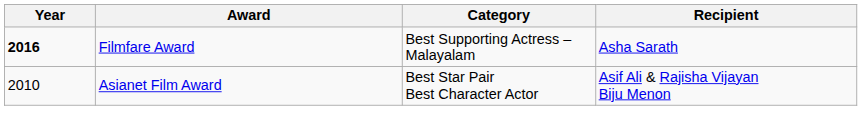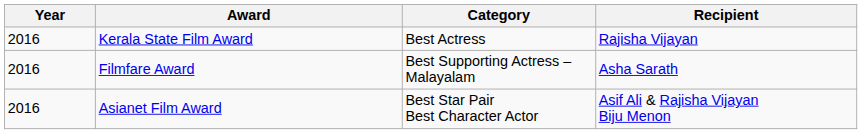 <table class="wikitable plainrowheaders sortable" style="width:75%">
 <tr>
 <th scope="col" style="width:8%">Year</th>
 <th scope="col" style="width:27%">Award</th>
 <th scope="col" style="width:17%">Category</th>
 <th scope="col" style="width:23%">Recipient</th>
 </tr>
 <tr>
-<td><strong>2016</strong></td>
+<td>2016</td>
+<td><a href='#'>Kerala State Film Award</a></td>
+<td>Best Actress</td>
+<td><a href='#'>Rajisha Vijayan</a></td>
+</tr>
+<tr>
+<td>2016</td>
 <td><a href='#'>Filmfare Award</a></td>
 <td>Best Supporting Actress – Malayalam</td>
 <td><a href='#'>Asha Sarath</a></td>
 </tr>
 <tr>
-<td>2010</td>
+<td>2016</td>
 <td><a href='#'>Asianet Film Award</a></td>
 <td>Best Star Pair <br> Best Character Actor</td>
 <td><a href='#'>Asif Ali</a> & <a href='#'>Rajisha Vijayan</a><br> <a href='#'>Biju Menon</a></td>
 </tr>
 </table>
